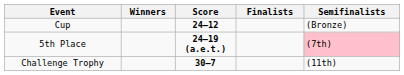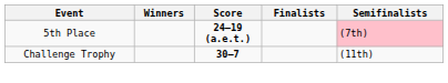 <table class="wikitable" width=600 style="text-align: center">
 <tr>
 <th>Event</th>
 <th>Winners</th>
 <th>Score</th>
 <th>Finalists</th>
 <th>Semifinalists</th>
-</tr>
-<tr>
-<td>Cup</td>
-<td align=left><strong></strong></td>
-<td><strong>24–12</strong></td>
-<td align=left></td>
-<td align=left> (Bronze)<br></td>
 </tr>
 <tr>
 <td>5th Place</td>
 <td align=left><strong></strong></td>
 <td><strong>24–19<br>(a.e.t.)</strong></td>
 <td align=left></td>
 <td align=left style="background: pink;"> (7th)<br></td>
 </tr>
 <tr>
 <td>Challenge Trophy</td>
 <td align=left><strong></strong></td>
 <td><strong>30–7</strong></td>
 <td align=left></td>
 <td align=left> (11th)<br></td>
 </tr>
 </table>
